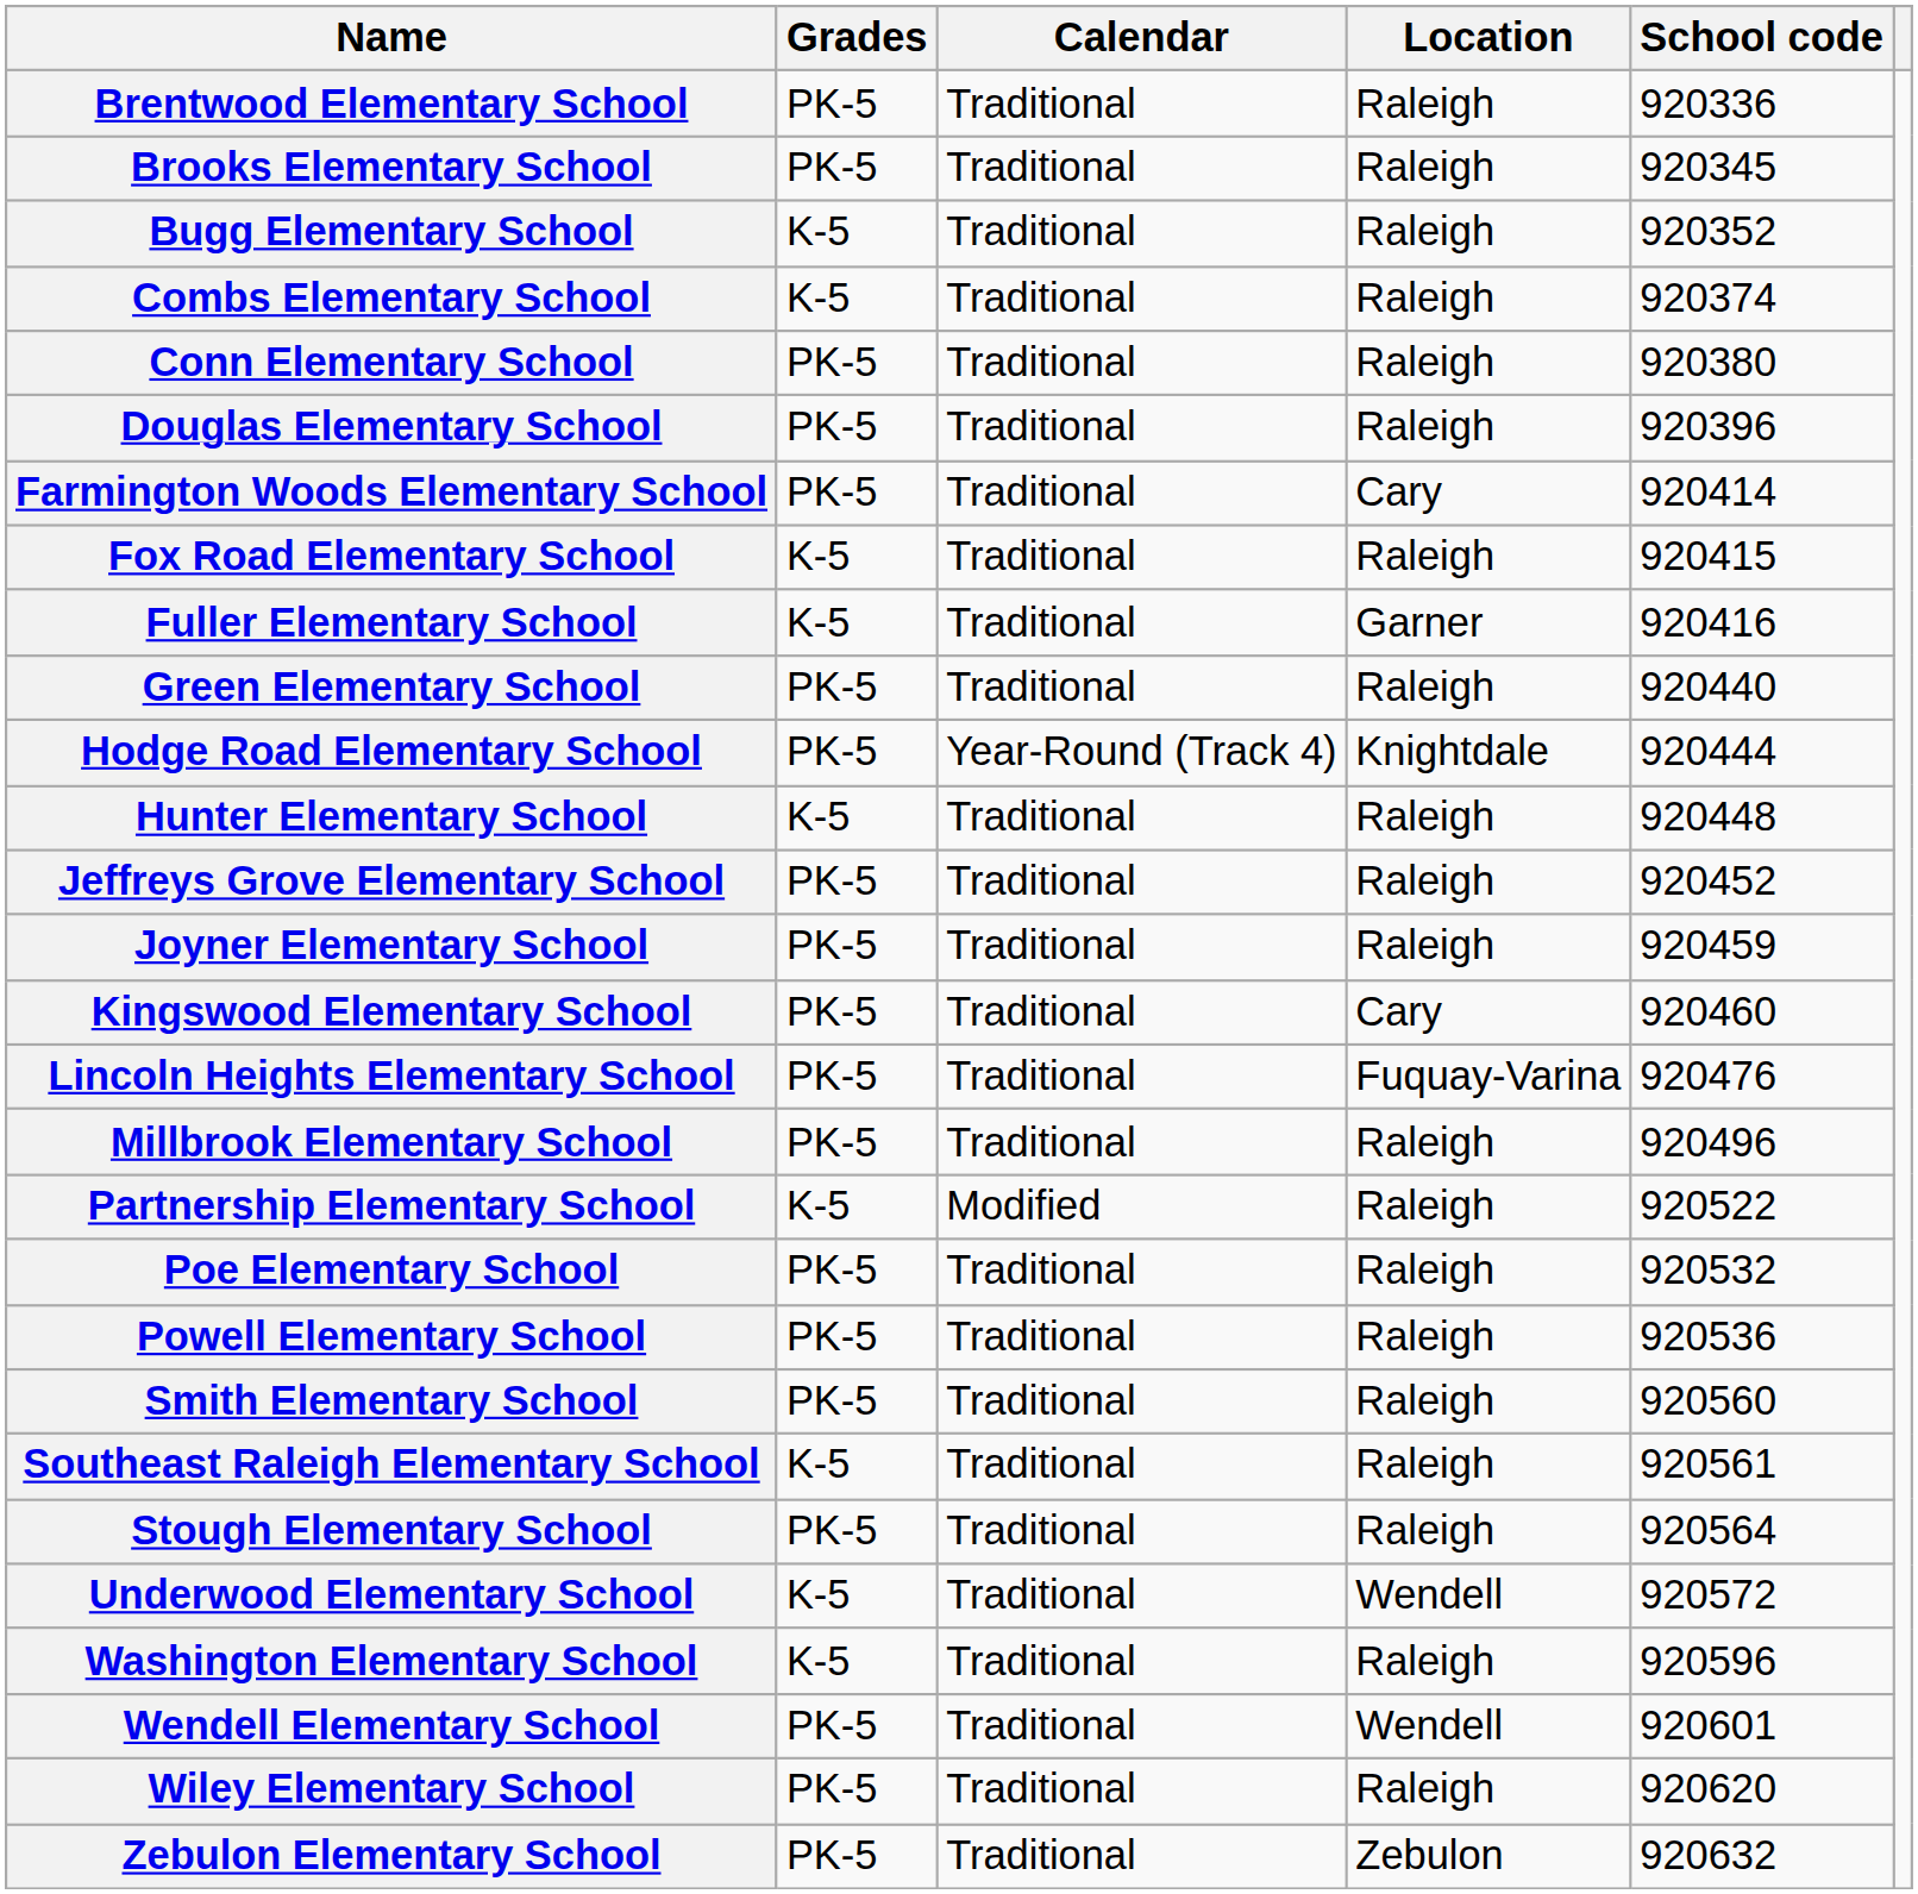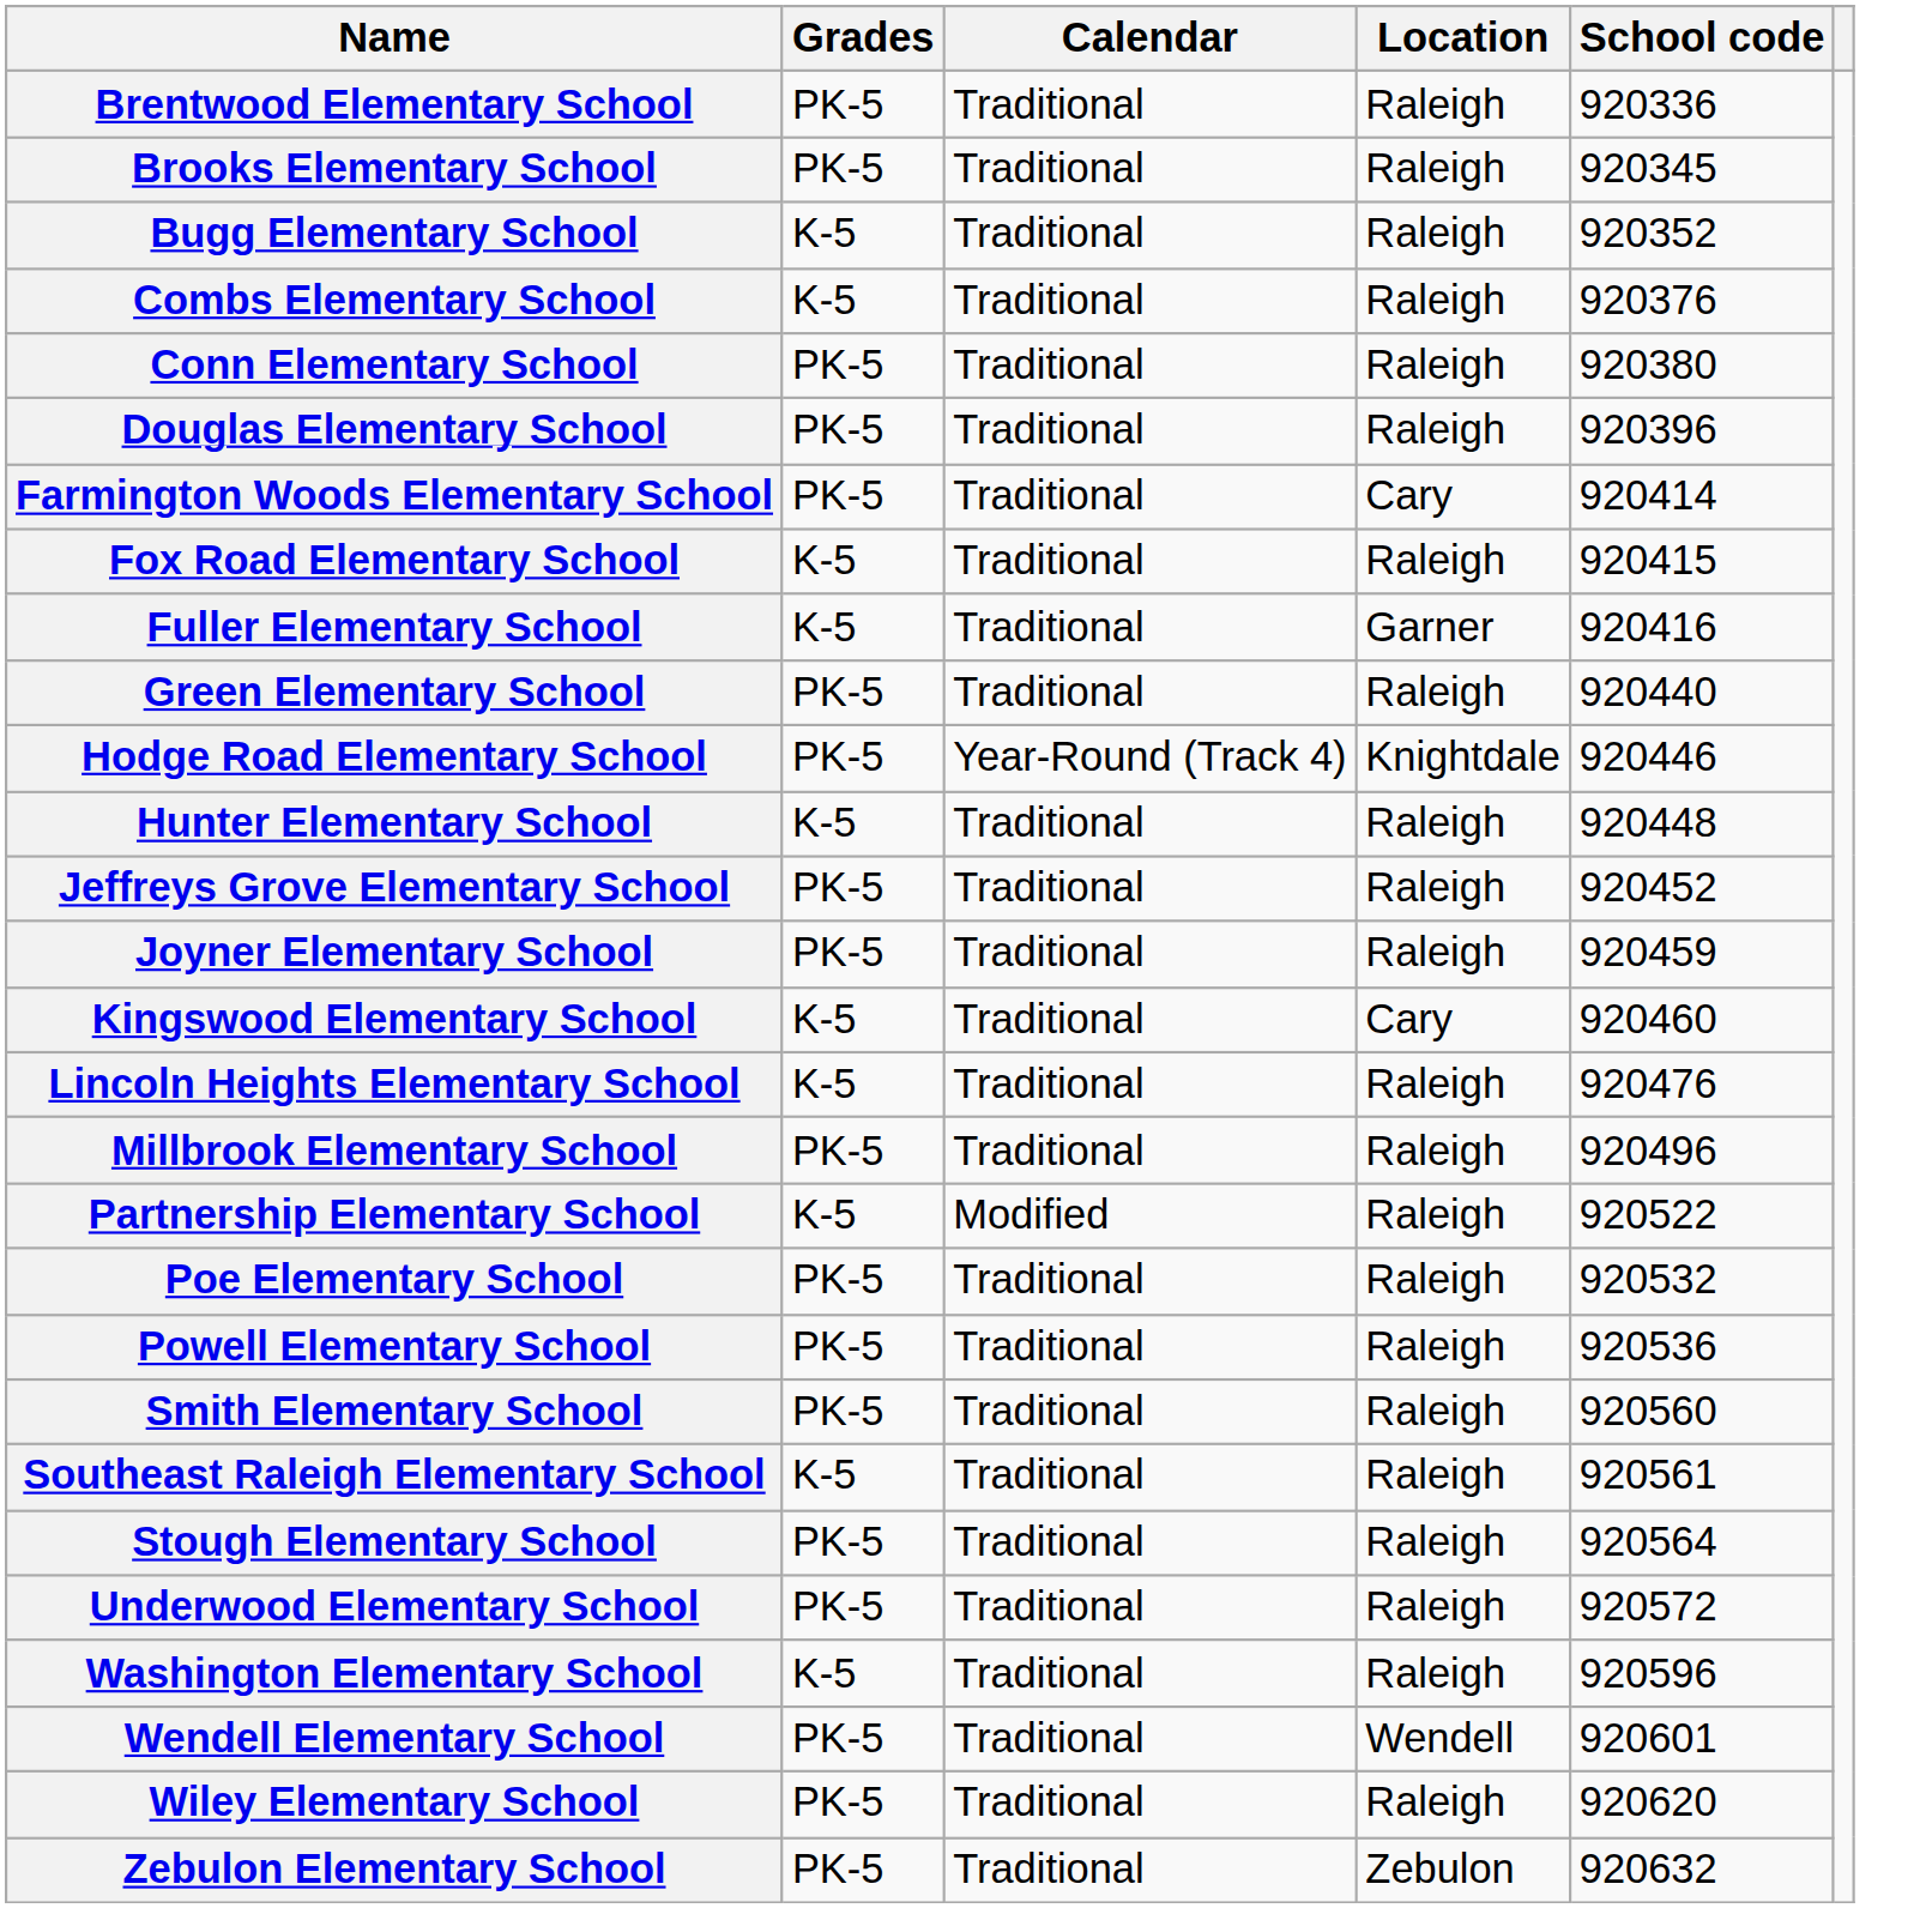 <table class="wikitable sortable">
 <tr>
 <th scope="col">Name</th>
 <th scope="col">Grades</th>
 <th scope="col">Calendar</th>
 <th scope="col">Location</th>
 <th scope="col" class="unsortable">School code</th>
 <th scope="col" class="unsortable"></th>
 </tr>
 <tr>
 <th scope="row"><a href='#'>Brentwood Elementary School</a></th>
 <td>PK-5</td>
 <td>Traditional</td>
 <td>Raleigh</td>
 <td>920336</td>
 </tr>
 <tr>
 <th scope="row"><a href='#'>Brooks Elementary School</a></th>
 <td>PK-5</td>
 <td>Traditional</td>
 <td>Raleigh</td>
 <td>920345</td>
 </tr>
 <tr>
 <th scope="row"><a href='#'>Bugg Elementary School</a></th>
 <td>K-5</td>
 <td>Traditional</td>
 <td>Raleigh</td>
 <td>920352</td>
 </tr>
 <tr>
 <th scope="row"><a href='#'>Combs Elementary School</a></th>
 <td>K-5</td>
 <td>Traditional</td>
 <td>Raleigh</td>
-<td>920374</td>
+<td>920376</td>
 </tr>
 <tr>
 <th scope="row"><a href='#'>Conn Elementary School</a></th>
 <td>PK-5</td>
 <td>Traditional</td>
 <td>Raleigh</td>
 <td>920380</td>
 </tr>
 <tr>
 <th scope="row"><a href='#'>Douglas Elementary School</a></th>
 <td>PK-5</td>
 <td>Traditional</td>
 <td>Raleigh</td>
 <td>920396</td>
 </tr>
 <tr>
 <th scope="row"><a href='#'>Farmington Woods Elementary School</a></th>
 <td>PK-5</td>
 <td>Traditional</td>
 <td>Cary</td>
 <td>920414</td>
 </tr>
 <tr>
 <th scope="row"><a href='#'>Fox Road Elementary School</a></th>
 <td>K-5</td>
 <td>Traditional</td>
 <td>Raleigh</td>
 <td>920415</td>
 </tr>
 <tr>
 <th scope="row"><a href='#'>Fuller Elementary School</a></th>
 <td>K-5</td>
 <td>Traditional</td>
 <td>Garner</td>
 <td>920416</td>
 </tr>
 <tr>
 <th scope="row"><a href='#'>Green Elementary School</a></th>
 <td>PK-5</td>
 <td>Traditional</td>
 <td>Raleigh</td>
 <td>920440</td>
 </tr>
 <tr>
 <th scope="row"><a href='#'>Hodge Road Elementary School</a></th>
 <td>PK-5</td>
 <td>Year-Round (Track 4)</td>
 <td>Knightdale</td>
-<td>920444</td>
+<td>920446</td>
 </tr>
 <tr>
 <th scope="row"><a href='#'>Hunter Elementary School</a></th>
 <td>K-5</td>
 <td>Traditional</td>
 <td>Raleigh</td>
 <td>920448</td>
 </tr>
 <tr>
 <th scope="row"><a href='#'>Jeffreys Grove Elementary School</a></th>
 <td>PK-5</td>
 <td>Traditional</td>
 <td>Raleigh</td>
 <td>920452</td>
 </tr>
 <tr>
 <th scope="row"><a href='#'>Joyner Elementary School</a></th>
 <td>PK-5</td>
 <td>Traditional</td>
 <td>Raleigh</td>
 <td>920459</td>
 </tr>
 <tr>
 <th scope="row"><a href='#'>Kingswood Elementary School</a></th>
-<td>PK-5</td>
+<td>K-5</td>
 <td>Traditional</td>
 <td>Cary</td>
 <td>920460</td>
 </tr>
 <tr>
 <th scope="row"><a href='#'>Lincoln Heights Elementary School</a></th>
-<td>PK-5</td>
+<td>K-5</td>
 <td>Traditional</td>
-<td>Fuquay-Varina</td>
+<td>Raleigh</td>
 <td>920476</td>
 </tr>
 <tr>
 <th scope="row"><a href='#'>Millbrook Elementary School</a></th>
 <td>PK-5</td>
 <td>Traditional</td>
 <td>Raleigh</td>
 <td>920496</td>
 </tr>
 <tr>
 <th scope="row"><a href='#'>Partnership Elementary School</a></th>
 <td>K-5</td>
 <td>Modified</td>
 <td>Raleigh</td>
 <td>920522</td>
 </tr>
 <tr>
 <th scope="row"><a href='#'>Poe Elementary School</a></th>
 <td>PK-5</td>
 <td>Traditional</td>
 <td>Raleigh</td>
 <td>920532</td>
 </tr>
 <tr>
 <th scope="row"><a href='#'>Powell Elementary School</a></th>
 <td>PK-5</td>
 <td>Traditional</td>
 <td>Raleigh</td>
 <td>920536</td>
 </tr>
 <tr>
 <th scope="row"><a href='#'>Smith Elementary School</a></th>
 <td>PK-5</td>
 <td>Traditional</td>
 <td>Raleigh</td>
 <td>920560</td>
 </tr>
 <tr>
 <th scope="row"><a href='#'>Southeast Raleigh Elementary School</a></th>
 <td>K-5</td>
 <td>Traditional</td>
 <td>Raleigh</td>
 <td>920561</td>
 </tr>
 <tr>
 <th scope="row"><a href='#'>Stough Elementary School</a></th>
 <td>PK-5</td>
 <td>Traditional</td>
 <td>Raleigh</td>
 <td>920564</td>
 </tr>
 <tr>
 <th scope="row"><a href='#'>Underwood Elementary School</a></th>
-<td>K-5</td>
+<td>PK-5</td>
 <td>Traditional</td>
-<td>Wendell</td>
+<td>Raleigh</td>
 <td>920572</td>
 </tr>
 <tr>
 <th scope="row"><a href='#'>Washington Elementary School</a></th>
 <td>K-5</td>
 <td>Traditional</td>
 <td>Raleigh</td>
 <td>920596</td>
 </tr>
 <tr>
 <th scope="row"><a href='#'>Wendell Elementary School</a></th>
 <td>PK-5</td>
 <td>Traditional</td>
 <td>Wendell</td>
 <td>920601</td>
 </tr>
 <tr>
 <th scope="row"><a href='#'>Wiley Elementary School</a></th>
 <td>PK-5</td>
 <td>Traditional</td>
 <td>Raleigh</td>
 <td>920620</td>
 </tr>
 <tr>
 <th scope="row"><a href='#'>Zebulon Elementary School</a></th>
 <td>PK-5</td>
 <td>Traditional</td>
 <td>Zebulon</td>
 <td>920632</td>
 </tr>
 </table>
